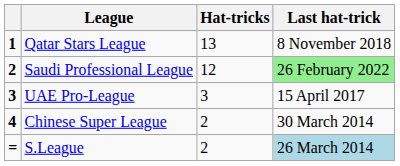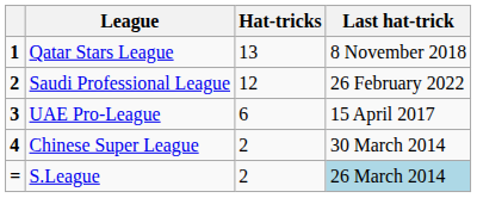 <table class="wikitable plainrowheaders sortable" style="text-align:left;font-size:95%">
 <tr>
 <th></th>
 <th>League</th>
 <th>Hat-tricks</th>
 <th>Last hat-trick</th>
 </tr>
 <tr>
 <td style="font-weight:bold;">1</td>
 <td><a href='#'>Qatar Stars League</a></td>
 <td>13</td>
 <td>8 November 2018</td>
 </tr>
 <tr>
 <td style="font-weight:bold;">2</td>
 <td><a href='#'>Saudi Professional League</a></td>
 <td>12</td>
-<td style="background: lightgreen;">26 February 2022</td>
+<td>26 February 2022</td>
 </tr>
 <tr>
 <td style="font-weight:bold;">3</td>
 <td><a href='#'>UAE Pro-League</a></td>
-<td>3</td>
+<td>6</td>
 <td>15 April 2017</td>
 </tr>
 <tr>
 <td style="font-weight:bold;">4</td>
 <td><a href='#'>Chinese Super League</a></td>
 <td>2</td>
 <td>30 March 2014</td>
 </tr>
 <tr>
 <td style="font-weight:bold;">=</td>
 <td><a href='#'>S.League</a></td>
 <td>2</td>
 <td style="background: lightblue;">26 March 2014</td>
 </tr>
 </table>
